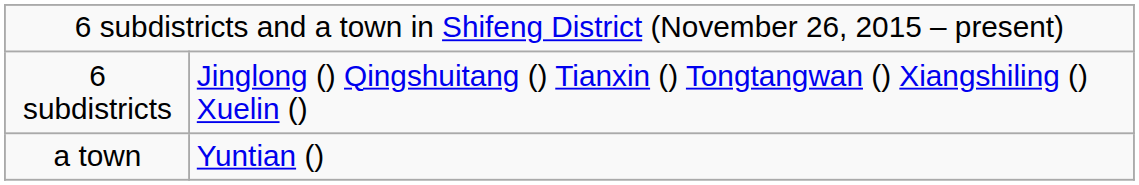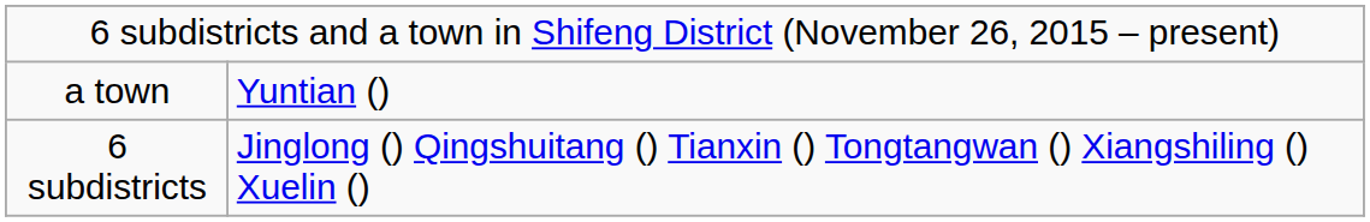 <table class="wikitable">
 <tr>
 <td style="text-align:center;" colspan="2">6 subdistricts and a town in <a href='#'>Shifeng District</a> (November 26, 2015 – present)</td>
 </tr>
 <tr align=left>
+<td align=center>a town</td>
+<td><a href='#'>Yuntian</a> ()</td>
+</tr>
+<tr align=left>
 <td align=center>6 subdistricts</td>
 <td><a href='#'>Jinglong</a> () <a href='#'>Qingshuitang</a> () <a href='#'>Tianxin</a> () <a href='#'>Tongtangwan</a> () <a href='#'>Xiangshiling</a> () <a href='#'>Xuelin</a> ()</td>
 </tr>
-<tr align=left>
-<td align=center>a town</td>
-<td><a href='#'>Yuntian</a> ()</td>
-</tr>
 </table>
